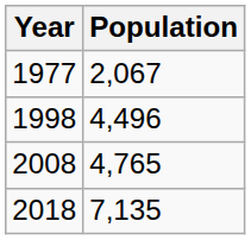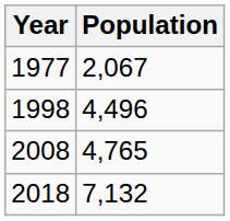 <table class="wikitable">
 <tr>
 <th>Year</th>
 <th>Population</th>
 </tr>
 <tr>
 <td>1977</td>
 <td>2,067</td>
 </tr>
 <tr>
 <td>1998</td>
 <td>4,496</td>
 </tr>
 <tr>
 <td>2008</td>
 <td>4,765</td>
 </tr>
 <tr>
 <td>2018</td>
-<td>7,135</td>
+<td>7,132</td>
 </tr>
 </table>
